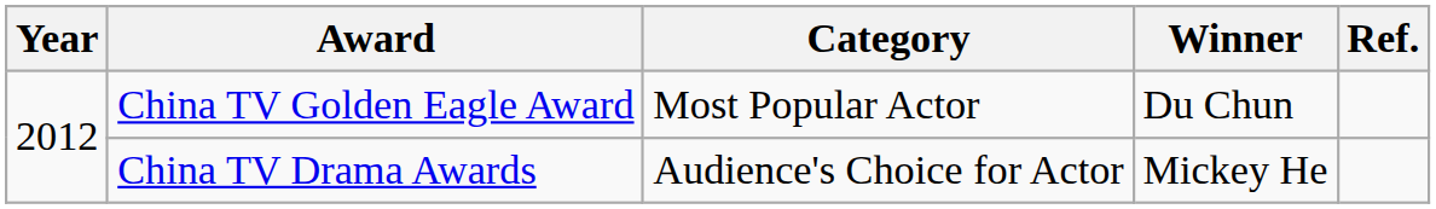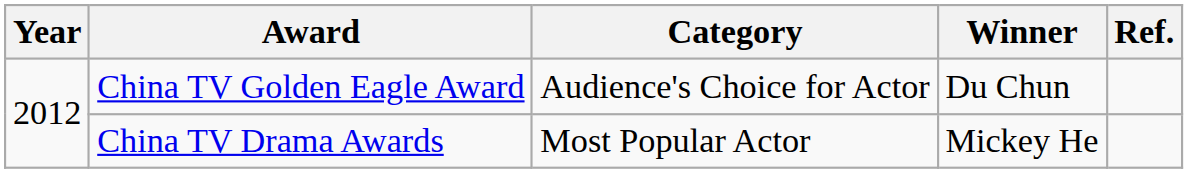 <table class="wikitable">
 <tr>
 <th>Year</th>
 <th>Award</th>
 <th>Category</th>
 <th>Winner</th>
 <th>Ref.</th>
 </tr>
 <tr>
 <td rowspan=2>2012</td>
 <td><a href='#'>China TV Golden Eagle Award</a></td>
-<td>Most Popular Actor</td>
+<td>Audience's Choice for Actor</td>
 <td>Du Chun</td>
 <td></td>
 </tr>
 <tr>
 <td><a href='#'>China TV Drama Awards</a></td>
-<td>Audience's Choice for Actor</td>
+<td>Most Popular Actor</td>
 <td>Mickey He</td>
 <td></td>
 </tr>
 </table>
